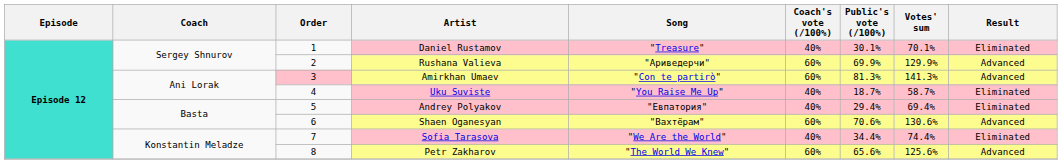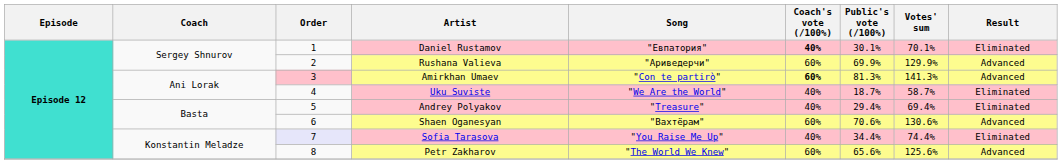 <table class="wikitable" style="text-align:center; width:95%;">
 <tr>
 <th style="width:10%;">Episode</th>
 <th style="width:15%;">Coach</th>
 <th style="width:7%;">Order</th>
 <th style="width:20%;">Artist</th>
 <th style="width:20%;">Song</th>
 <th style="width:5%;">Coach's vote (/100%)</th>
 <th style="width:5%;">Public's vote (/100%)</th>
 <th style="width:5%;">Votes' sum</th>
 <th style="width:10%;">Result</th>
 </tr>
 <tr>
 <th rowspan=8 style="background:turquoise;">Episode 12<br><small></small> </th>
 <td rowspan=2>Sergey Shnurov</td>
 <td>1</td>
 <td style="background:pink;">Daniel Rustamov</td>
-<td style="background:pink;">"<a href='#'>Treasure</a>"</td>
-<td style="background:pink;">40%</td>
+<td style="background:pink;">"Евпатория"</td>
+<td style="background:pink;"><strong>40%</strong></td>
 <td style="background:pink;">30.1%</td>
 <td style="background:pink;">70.1%</td>
 <td style="background:pink;">Eliminated</td>
 </tr>
 <tr>
 <td>2</td>
 <td style="background:#fdfc8f;">Rushana Valieva</td>
 <td style="background:#fdfc8f;">"Ариведерчи"</td>
 <td style="background:#fdfc8f;">60%</td>
 <td style="background:#fdfc8f;">69.9%</td>
 <td style="background:#fdfc8f;">129.9%</td>
 <td style="background:#fdfc8f;">Advanced</td>
 </tr>
 <tr>
 <td rowspan=2>Ani Lorak</td>
 <td style="background: pink;">3</td>
 <td style="background:#fdfc8f;">Amirkhan Umaev</td>
 <td style="background:#fdfc8f;">"<a href='#'>Con te partirò</a>"</td>
-<td style="background:#fdfc8f;">60%</td>
+<td style="background:#fdfc8f;"><strong>60%</strong></td>
 <td style="background:#fdfc8f;">81.3%</td>
 <td style="background:#fdfc8f;">141.3%</td>
 <td style="background:#fdfc8f;">Advanced</td>
 </tr>
 <tr>
 <td>4</td>
 <td style="background:pink;"><a href='#'>Uku Suviste</a></td>
-<td style="background:pink;">"<a href='#'>You Raise Me Up</a>"</td>
+<td style="background:pink;">"<a href='#'>We Are the World</a>"</td>
 <td style="background:pink;">40%</td>
 <td style="background:pink;">18.7%</td>
 <td style="background:pink;">58.7%</td>
 <td style="background:pink;">Eliminated</td>
 </tr>
 <tr>
 <td rowspan=2>Basta</td>
 <td>5</td>
 <td style="background:pink;">Andrey Polyakov</td>
-<td style="background:pink;">"Евпатория"</td>
+<td style="background:pink;">"<a href='#'>Treasure</a>"</td>
 <td style="background:pink;">40%</td>
 <td style="background:pink;">29.4%</td>
 <td style="background:pink;">69.4%</td>
 <td style="background:pink;">Eliminated</td>
 </tr>
 <tr>
 <td>6</td>
 <td style="background:#fdfc8f;">Shaen Oganesyan</td>
 <td style="background:#fdfc8f;">"Вахтёрам"</td>
 <td style="background:#fdfc8f;">60%</td>
 <td style="background:#fdfc8f;">70.6%</td>
 <td style="background:#fdfc8f;">130.6%</td>
 <td style="background:#fdfc8f;">Advanced</td>
 </tr>
 <tr>
 <td rowspan=2>Konstantin Meladze</td>
-<td>7</td>
+<td style="background: lavender;">7</td>
 <td style="background:pink;"><a href='#'>Sofia Tarasova</a></td>
-<td style="background:pink;">"<a href='#'>We Are the World</a>"</td>
+<td style="background:pink;">"<a href='#'>You Raise Me Up</a>"</td>
 <td style="background:pink;">40%</td>
 <td style="background:pink;">34.4%</td>
 <td style="background:pink;">74.4%</td>
 <td style="background:pink;">Eliminated</td>
 </tr>
 <tr>
 <td>8</td>
 <td style="background:#fdfc8f;">Petr Zakharov</td>
 <td style="background:#fdfc8f;">"<a href='#'>The World We Knew</a>"</td>
 <td style="background:#fdfc8f;">60%</td>
 <td style="background:#fdfc8f;">65.6%</td>
 <td style="background:#fdfc8f;">125.6%</td>
 <td style="background:#fdfc8f;">Advanced</td>
 </tr>
 <tr>
 </tr>
 </table>
